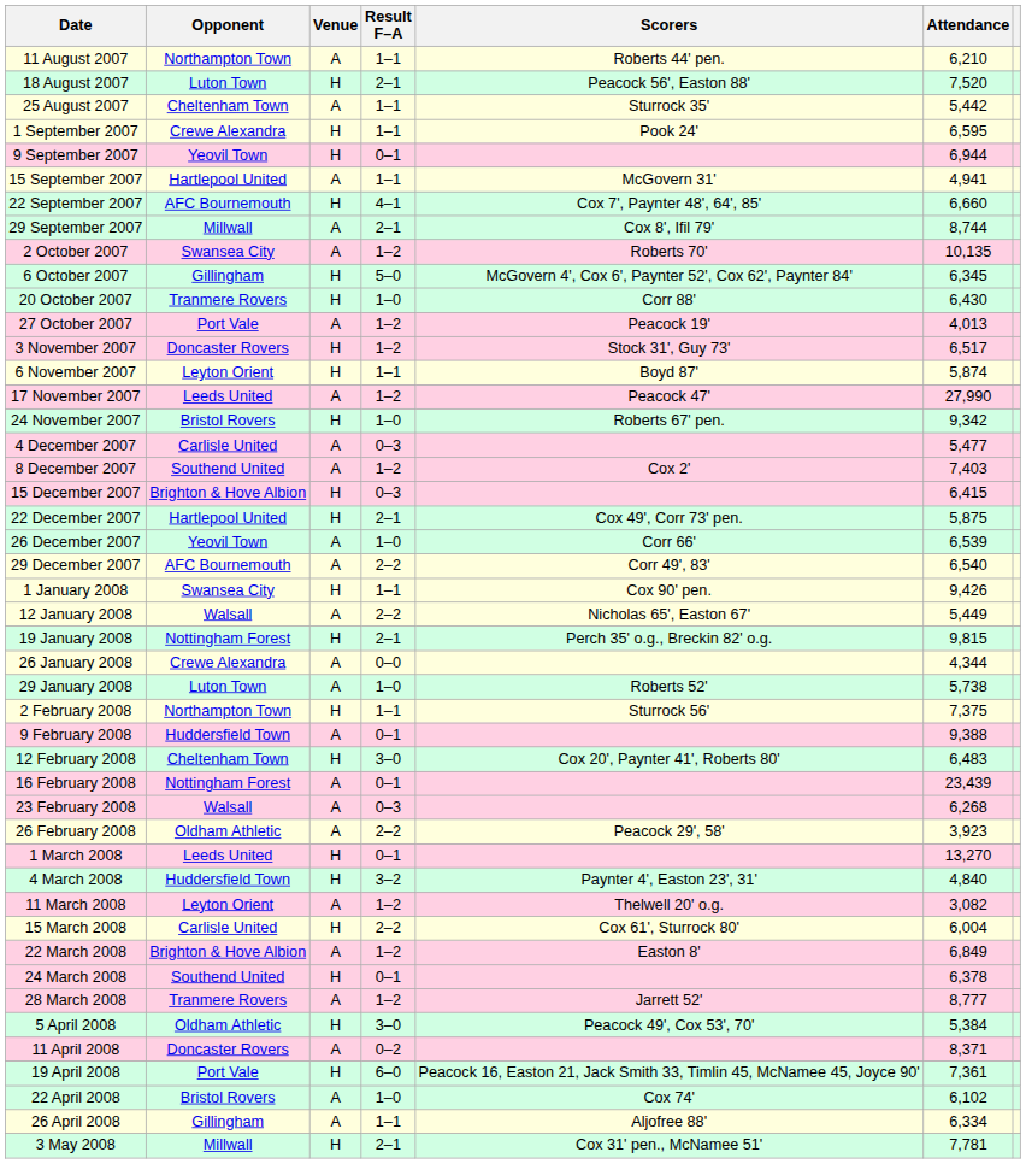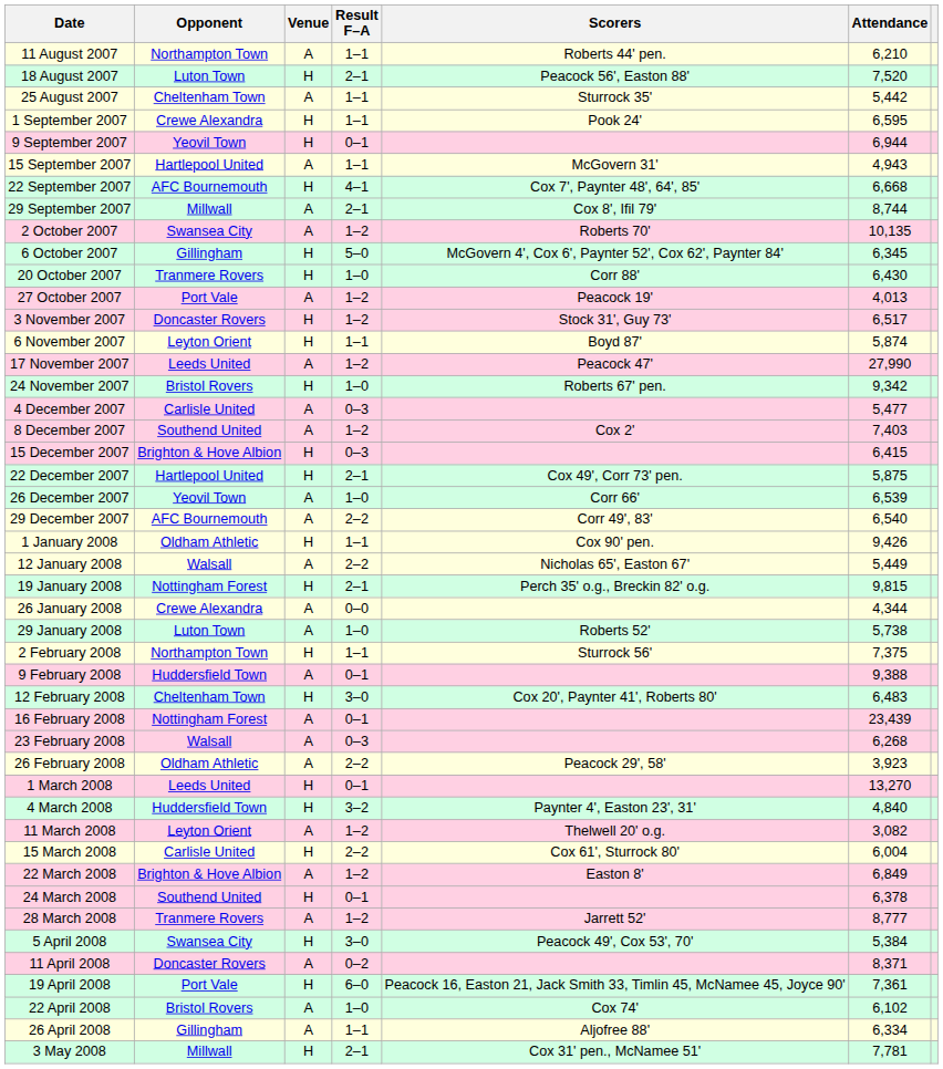 <table class="wikitable sortable" style="text-align:center;">
 <tr>
 <th>Date</th>
 <th>Opponent</th>
 <th>Venue</th>
 <th>Result<br>F–A</th>
 <th class=unsortable>Scorers</th>
 <th>Attendance</th>
 <th class=unsortable></th>
 </tr>
 <tr bgcolor="#ffffdd">
 <td>11 August 2007</td>
 <td><a href='#'>Northampton Town</a></td>
 <td>A</td>
 <td>1–1</td>
 <td>Roberts 44' pen.</td>
 <td>6,210</td>
 <td></td>
 </tr>
 <tr bgcolor="#d0ffe3">
 <td>18 August 2007</td>
 <td><a href='#'>Luton Town</a></td>
 <td>H</td>
 <td>2–1</td>
 <td>Peacock 56', Easton 88'</td>
 <td>7,520</td>
 <td></td>
 </tr>
 <tr bgcolor="#ffffdd">
 <td>25 August 2007</td>
 <td><a href='#'>Cheltenham Town</a></td>
 <td>A</td>
 <td>1–1</td>
 <td>Sturrock 35'</td>
 <td>5,442</td>
 <td></td>
 </tr>
 <tr bgcolor="#ffffdd">
 <td>1 September 2007</td>
 <td><a href='#'>Crewe Alexandra</a></td>
 <td>H</td>
 <td>1–1</td>
 <td>Pook 24'</td>
 <td>6,595</td>
 <td></td>
 </tr>
 <tr bgcolor="#ffd0e3">
 <td>9 September 2007</td>
 <td><a href='#'>Yeovil Town</a></td>
 <td>H</td>
 <td>0–1</td>
 <td></td>
 <td>6,944</td>
 <td></td>
 </tr>
 <tr bgcolor="#ffffdd">
 <td>15 September 2007</td>
 <td><a href='#'>Hartlepool United</a></td>
 <td>A</td>
 <td>1–1</td>
 <td>McGovern 31'</td>
-<td>4,941</td>
+<td>4,943</td>
 <td></td>
 </tr>
 <tr bgcolor="#d0ffe3">
 <td>22 September 2007</td>
 <td><a href='#'>AFC Bournemouth</a></td>
 <td>H</td>
 <td>4–1</td>
 <td>Cox 7', Paynter 48', 64', 85'</td>
-<td>6,660</td>
+<td>6,668</td>
 <td></td>
 </tr>
 <tr bgcolor="#d0ffe3">
 <td>29 September 2007</td>
 <td><a href='#'>Millwall</a></td>
 <td>A</td>
 <td>2–1</td>
 <td>Cox 8', Ifil 79'</td>
 <td>8,744</td>
 <td></td>
 </tr>
 <tr bgcolor="#ffd0e3">
 <td>2 October 2007</td>
 <td><a href='#'>Swansea City</a></td>
 <td>A</td>
 <td>1–2</td>
 <td>Roberts 70'</td>
 <td>10,135</td>
 <td></td>
 </tr>
 <tr bgcolor="#d0ffe3">
 <td>6 October 2007</td>
 <td><a href='#'>Gillingham</a></td>
 <td>H</td>
 <td>5–0</td>
 <td>McGovern 4', Cox 6', Paynter 52', Cox 62', Paynter 84'</td>
 <td>6,345</td>
 <td></td>
 </tr>
 <tr bgcolor="#d0ffe3">
 <td>20 October 2007</td>
 <td><a href='#'>Tranmere Rovers</a></td>
 <td>H</td>
 <td>1–0</td>
 <td>Corr 88'</td>
 <td>6,430</td>
 <td></td>
 </tr>
 <tr bgcolor="#ffd0e3">
 <td>27 October 2007</td>
 <td><a href='#'>Port Vale</a></td>
 <td>A</td>
 <td>1–2</td>
 <td>Peacock 19'</td>
 <td>4,013</td>
 <td></td>
 </tr>
 <tr bgcolor="#ffd0e3">
 <td>3 November 2007</td>
 <td><a href='#'>Doncaster Rovers</a></td>
 <td>H</td>
 <td>1–2</td>
 <td>Stock 31', Guy 73'</td>
 <td>6,517</td>
 <td></td>
 </tr>
 <tr bgcolor="#ffffdd">
 <td>6 November 2007</td>
 <td><a href='#'>Leyton Orient</a></td>
 <td>H</td>
 <td>1–1</td>
 <td>Boyd 87'</td>
 <td>5,874</td>
 <td></td>
 </tr>
 <tr bgcolor="#ffd0e3">
 <td>17 November 2007</td>
 <td><a href='#'>Leeds United</a></td>
 <td>A</td>
 <td>1–2</td>
 <td>Peacock 47'</td>
 <td>27,990</td>
 <td></td>
 </tr>
 <tr bgcolor="#d0ffe3">
 <td>24 November 2007</td>
 <td><a href='#'>Bristol Rovers</a></td>
 <td>H</td>
 <td>1–0</td>
 <td>Roberts 67' pen.</td>
 <td>9,342</td>
 <td></td>
 </tr>
 <tr bgcolor="#ffd0e3">
 <td>4 December 2007</td>
 <td><a href='#'>Carlisle United</a></td>
 <td>A</td>
 <td>0–3</td>
 <td></td>
 <td>5,477</td>
 <td></td>
 </tr>
 <tr bgcolor="#ffd0e3">
 <td>8 December 2007</td>
 <td><a href='#'>Southend United</a></td>
 <td>A</td>
 <td>1–2</td>
 <td>Cox 2'</td>
 <td>7,403</td>
 <td></td>
 </tr>
 <tr bgcolor="#ffd0e3">
 <td>15 December 2007</td>
 <td><a href='#'>Brighton & Hove Albion</a></td>
 <td>H</td>
 <td>0–3</td>
 <td></td>
 <td>6,415</td>
 <td></td>
 </tr>
 <tr bgcolor="#d0ffe3">
 <td>22 December 2007</td>
 <td><a href='#'>Hartlepool United</a></td>
 <td>H</td>
 <td>2–1</td>
 <td>Cox 49', Corr 73' pen.</td>
 <td>5,875</td>
 <td></td>
 </tr>
 <tr bgcolor="#d0ffe3">
 <td>26 December 2007</td>
 <td><a href='#'>Yeovil Town</a></td>
 <td>A</td>
 <td>1–0</td>
 <td>Corr 66'</td>
 <td>6,539</td>
 <td></td>
 </tr>
 <tr bgcolor="#ffffdd">
 <td>29 December 2007</td>
 <td><a href='#'>AFC Bournemouth</a></td>
 <td>A</td>
 <td>2–2</td>
 <td>Corr 49', 83'</td>
 <td>6,540</td>
 <td></td>
 </tr>
 <tr bgcolor="#ffffdd">
 <td>1 January 2008</td>
-<td><a href='#'>Swansea City</a></td>
+<td><a href='#'>Oldham Athletic</a></td>
 <td>H</td>
 <td>1–1</td>
 <td>Cox 90' pen.</td>
 <td>9,426</td>
 <td></td>
 </tr>
 <tr bgcolor="#ffffdd">
 <td>12 January 2008</td>
 <td><a href='#'>Walsall</a></td>
 <td>A</td>
 <td>2–2</td>
 <td>Nicholas 65', Easton 67'</td>
 <td>5,449</td>
 <td></td>
 </tr>
 <tr bgcolor="#d0ffe3">
 <td>19 January 2008</td>
 <td><a href='#'>Nottingham Forest</a></td>
 <td>H</td>
 <td>2–1</td>
 <td>Perch 35' o.g., Breckin 82' o.g.</td>
 <td>9,815</td>
 <td></td>
 </tr>
 <tr bgcolor="#ffffdd">
 <td>26 January 2008</td>
 <td><a href='#'>Crewe Alexandra</a></td>
 <td>A</td>
 <td>0–0</td>
 <td></td>
 <td>4,344</td>
 <td></td>
 </tr>
 <tr bgcolor="#d0ffe3">
 <td>29 January 2008</td>
 <td><a href='#'>Luton Town</a></td>
 <td>A</td>
 <td>1–0</td>
 <td>Roberts 52'</td>
 <td>5,738</td>
 <td></td>
 </tr>
 <tr bgcolor="#ffffdd">
 <td>2 February 2008</td>
 <td><a href='#'>Northampton Town</a></td>
 <td>H</td>
 <td>1–1</td>
 <td>Sturrock 56'</td>
 <td>7,375</td>
 <td></td>
 </tr>
 <tr bgcolor="#ffd0e3">
 <td>9 February 2008</td>
 <td><a href='#'>Huddersfield Town</a></td>
 <td>A</td>
 <td>0–1</td>
 <td></td>
 <td>9,388</td>
 <td></td>
 </tr>
 <tr bgcolor="#d0ffe3">
 <td>12 February 2008</td>
 <td><a href='#'>Cheltenham Town</a></td>
 <td>H</td>
 <td>3–0</td>
 <td>Cox 20', Paynter 41', Roberts 80'</td>
 <td>6,483</td>
 <td></td>
 </tr>
 <tr bgcolor="#ffd0e3">
 <td>16 February 2008</td>
 <td><a href='#'>Nottingham Forest</a></td>
 <td>A</td>
 <td>0–1</td>
 <td></td>
 <td>23,439</td>
 <td></td>
 </tr>
 <tr bgcolor="#ffd0e3">
 <td>23 February 2008</td>
 <td><a href='#'>Walsall</a></td>
 <td>A</td>
 <td>0–3</td>
 <td></td>
 <td>6,268</td>
 <td></td>
 </tr>
 <tr bgcolor="#ffffdd">
 <td>26 February 2008</td>
 <td><a href='#'>Oldham Athletic</a></td>
 <td>A</td>
 <td>2–2</td>
 <td>Peacock 29', 58'</td>
 <td>3,923</td>
 <td></td>
 </tr>
 <tr bgcolor="#ffd0e3">
 <td>1 March 2008</td>
 <td><a href='#'>Leeds United</a></td>
 <td>H</td>
 <td>0–1</td>
 <td></td>
 <td>13,270</td>
 <td></td>
 </tr>
 <tr bgcolor="#d0ffe3">
 <td>4 March 2008</td>
 <td><a href='#'>Huddersfield Town</a></td>
 <td>H</td>
 <td>3–2</td>
 <td>Paynter 4', Easton 23', 31'</td>
 <td>4,840</td>
 <td></td>
 </tr>
 <tr bgcolor="#ffd0e3">
 <td>11 March 2008</td>
 <td><a href='#'>Leyton Orient</a></td>
 <td>A</td>
 <td>1–2</td>
 <td>Thelwell 20' o.g.</td>
 <td>3,082</td>
 <td></td>
 </tr>
 <tr bgcolor="#ffffdd">
 <td>15 March 2008</td>
 <td><a href='#'>Carlisle United</a></td>
 <td>H</td>
 <td>2–2</td>
 <td>Cox 61', Sturrock 80'</td>
 <td>6,004</td>
 <td></td>
 </tr>
 <tr bgcolor="#ffd0e3">
 <td>22 March 2008</td>
 <td><a href='#'>Brighton & Hove Albion</a></td>
 <td>A</td>
 <td>1–2</td>
 <td>Easton 8'</td>
 <td>6,849</td>
 <td></td>
 </tr>
 <tr bgcolor="#ffd0e3">
 <td>24 March 2008</td>
 <td><a href='#'>Southend United</a></td>
 <td>H</td>
 <td>0–1</td>
 <td></td>
 <td>6,378</td>
 <td></td>
 </tr>
 <tr bgcolor="#ffd0e3">
 <td>28 March 2008</td>
 <td><a href='#'>Tranmere Rovers</a></td>
 <td>A</td>
 <td>1–2</td>
 <td>Jarrett 52'</td>
 <td>8,777</td>
 <td></td>
 </tr>
 <tr bgcolor="#d0ffe3">
 <td>5 April 2008</td>
-<td><a href='#'>Oldham Athletic</a></td>
+<td><a href='#'>Swansea City</a></td>
 <td>H</td>
 <td>3–0</td>
 <td>Peacock 49', Cox 53', 70'</td>
 <td>5,384</td>
 <td></td>
 </tr>
 <tr bgcolor="#ffd0e3">
 <td>11 April 2008</td>
 <td><a href='#'>Doncaster Rovers</a></td>
 <td>A</td>
 <td>0–2</td>
 <td></td>
 <td>8,371</td>
 <td></td>
 </tr>
 <tr bgcolor="#d0ffe3">
 <td>19 April 2008</td>
 <td><a href='#'>Port Vale</a></td>
 <td>H</td>
 <td>6–0</td>
 <td>Peacock 16, Easton 21, Jack Smith 33, Timlin 45, McNamee 45, Joyce 90'</td>
 <td>7,361</td>
 <td></td>
 </tr>
 <tr bgcolor="#d0ffe3">
 <td>22 April 2008</td>
 <td><a href='#'>Bristol Rovers</a></td>
 <td>A</td>
 <td>1–0</td>
 <td>Cox 74'</td>
 <td>6,102</td>
 <td></td>
 </tr>
 <tr bgcolor="#ffffdd">
 <td>26 April 2008</td>
 <td><a href='#'>Gillingham</a></td>
 <td>A</td>
 <td>1–1</td>
 <td>Aljofree 88'</td>
 <td>6,334</td>
 <td></td>
 </tr>
 <tr bgcolor="#d0ffe3">
 <td>3 May 2008</td>
 <td><a href='#'>Millwall</a></td>
 <td>H</td>
 <td>2–1</td>
 <td>Cox 31' pen., McNamee 51'</td>
 <td>7,781</td>
 <td></td>
 </tr>
 </table>
